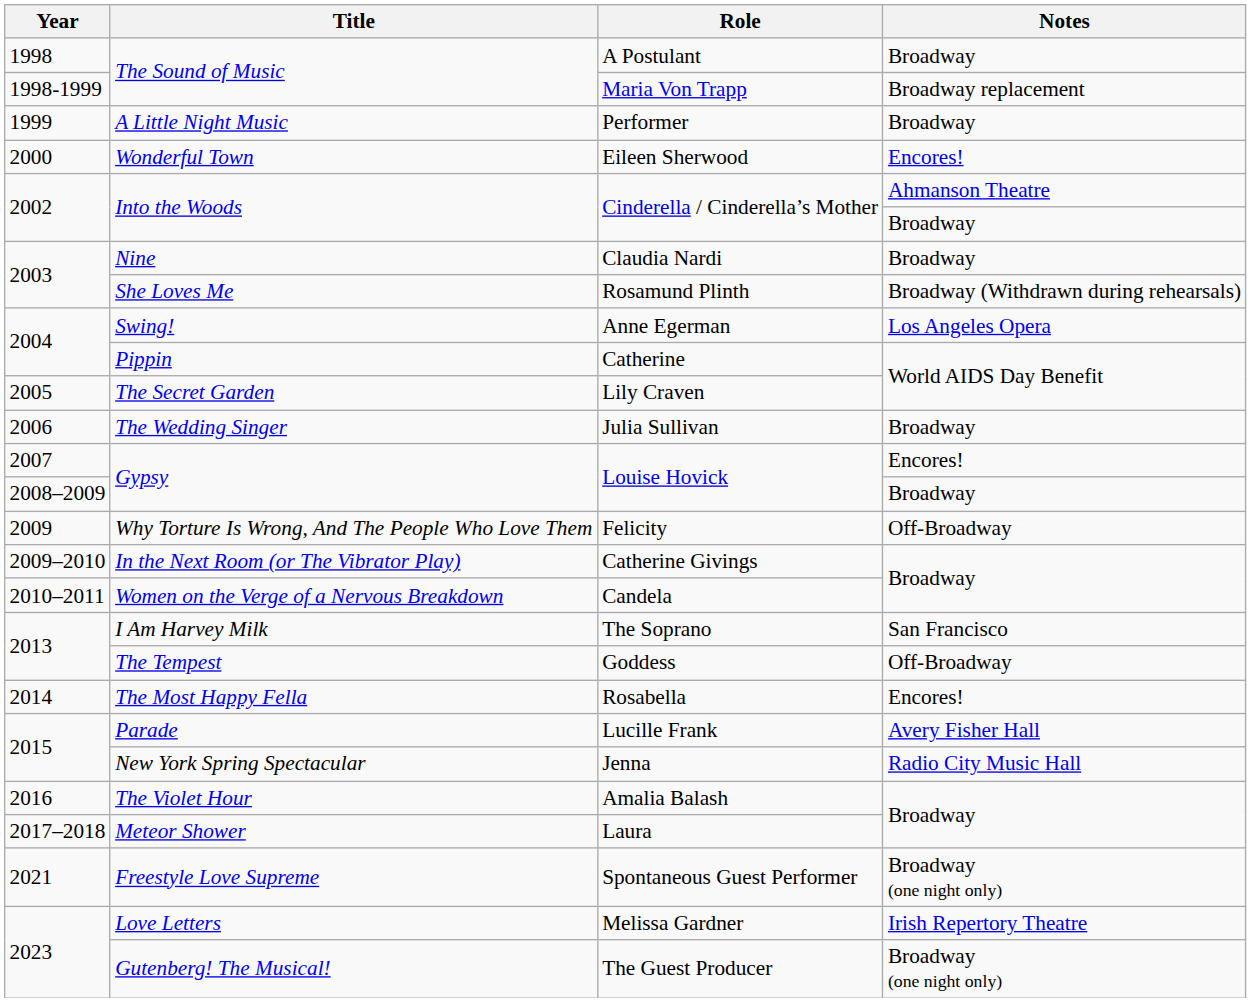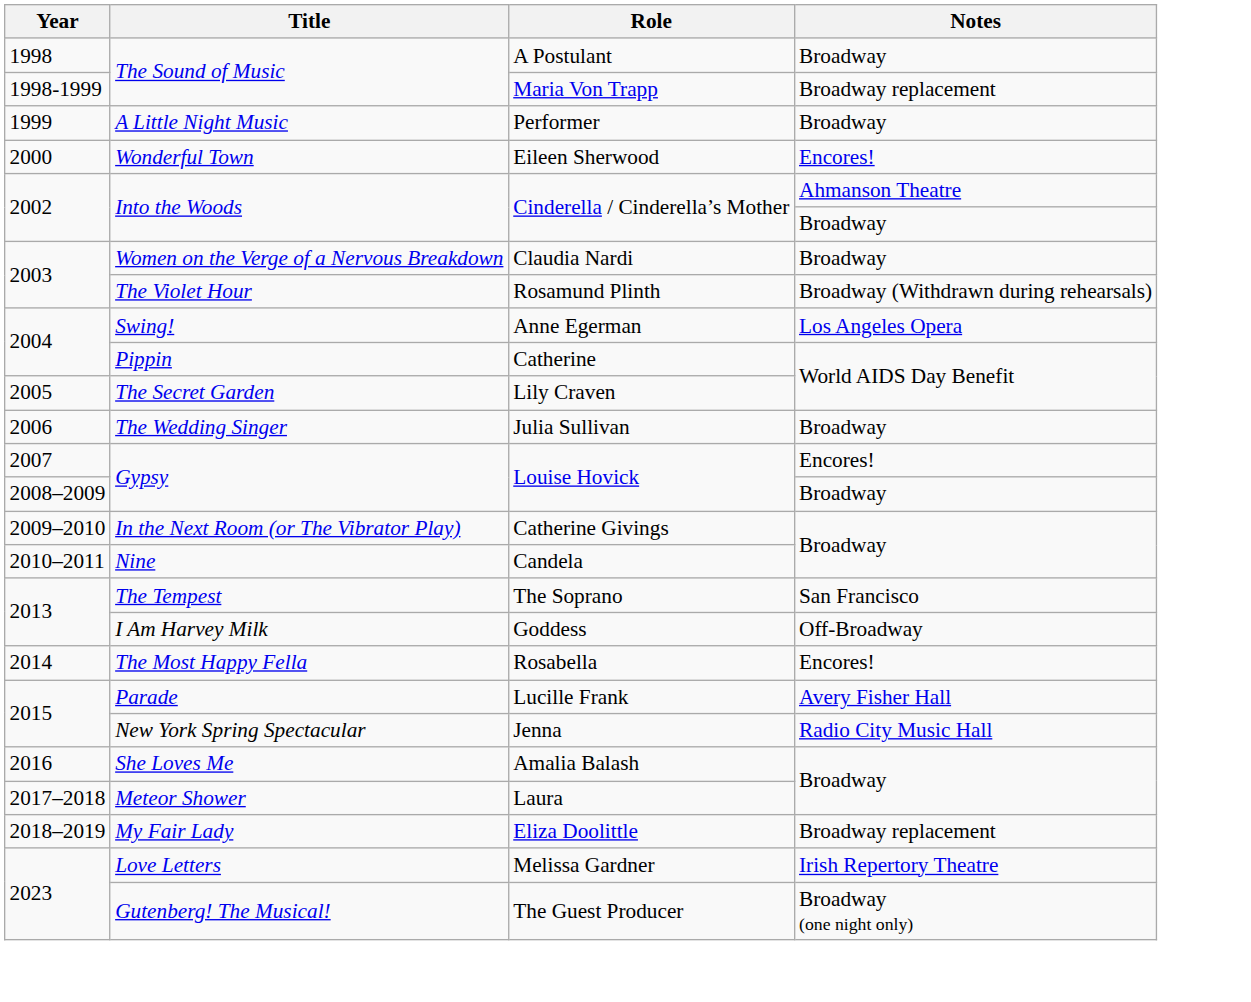 <table class="wikitable sortable">
 <tr>
 <th>Year</th>
 <th>Title</th>
 <th>Role</th>
 <th class="unsortable">Notes</th>
 </tr>
 <tr>
 <td>1998</td>
 <td rowspan="2"><em><a href='#'>The Sound of Music</a></em></td>
 <td>A Postulant</td>
 <td>Broadway</td>
 </tr>
 <tr>
 <td>1998-1999</td>
 <td><a href='#'>Maria Von Trapp</a></td>
 <td>Broadway replacement</td>
 </tr>
 <tr>
 <td>1999</td>
 <td><em><a href='#'>A Little Night Music</a></em></td>
 <td>Performer</td>
 <td>Broadway</td>
 </tr>
 <tr>
 <td>2000</td>
 <td><em><a href='#'>Wonderful Town</a></em></td>
 <td>Eileen Sherwood</td>
 <td><a href='#'>Encores!</a></td>
 </tr>
 <tr>
 <td rowspan="2">2002</td>
 <td rowspan="2"><em><a href='#'>Into the Woods</a></em></td>
 <td rowspan="2"><a href='#'>Cinderella</a> / Cinderella’s Mother</td>
 <td><a href='#'>Ahmanson Theatre</a></td>
 </tr>
 <tr>
 <td>Broadway</td>
 </tr>
 <tr>
 <td rowspan="2">2003</td>
-<td><em><a href='#'>Nine</a></em></td>
+<td><em><a href='#'>Women on the Verge of a Nervous Breakdown</a></em></td>
 <td>Claudia Nardi</td>
 <td>Broadway</td>
 </tr>
 <tr>
-<td><em><a href='#'>She Loves Me</a></em></td>
+<td><em><a href='#'>The Violet Hour</a></em></td>
 <td>Rosamund Plinth</td>
 <td>Broadway (Withdrawn during rehearsals)</td>
 </tr>
 <tr>
 <td rowspan="2">2004</td>
 <td><em><a href='#'>Swing!</a></em></td>
 <td>Anne Egerman</td>
 <td><a href='#'>Los Angeles Opera</a></td>
 </tr>
 <tr>
 <td><em><a href='#'>Pippin</a></em></td>
 <td>Catherine</td>
 <td rowspan="2">World AIDS Day Benefit</td>
 </tr>
 <tr>
 <td>2005</td>
 <td><em><a href='#'>The Secret Garden</a></em></td>
 <td>Lily Craven</td>
 </tr>
 <tr>
 <td>2006</td>
 <td><em><a href='#'>The Wedding Singer</a></em></td>
 <td>Julia Sullivan</td>
 <td>Broadway</td>
 </tr>
 <tr>
 <td>2007</td>
 <td rowspan="2"><em><a href='#'>Gypsy</a></em></td>
 <td rowspan="2"><a href='#'>Louise Hovick</a></td>
 <td>Encores!</td>
 </tr>
 <tr>
 <td>2008–2009</td>
 <td>Broadway</td>
 </tr>
 <tr>
-<td>2009</td>
-<td><em>Why Torture Is Wrong, And The People Who Love Them</em></td>
-<td>Felicity</td>
-<td>Off-Broadway</td>
-</tr>
-<tr>
 <td>2009–2010</td>
 <td><em><a href='#'>In the Next Room (or The Vibrator Play)</a></em></td>
 <td>Catherine Givings</td>
 <td rowspan="2">Broadway</td>
 </tr>
 <tr>
 <td>2010–2011</td>
-<td><em><a href='#'>Women on the Verge of a Nervous Breakdown</a></em></td>
+<td><em><a href='#'>Nine</a></em></td>
 <td>Candela</td>
 </tr>
 <tr>
 <td rowspan="2">2013</td>
-<td><em>I Am Harvey Milk</em></td>
+<td><em><a href='#'>The Tempest</a></em></td>
 <td>The Soprano</td>
 <td>San Francisco</td>
 </tr>
 <tr>
-<td><em><a href='#'>The Tempest</a></em></td>
+<td><em>I Am Harvey Milk</em></td>
 <td>Goddess</td>
 <td>Off-Broadway</td>
 </tr>
 <tr>
 <td>2014</td>
 <td><em><a href='#'>The Most Happy Fella</a></em></td>
 <td>Rosabella</td>
 <td>Encores!</td>
 </tr>
 <tr>
 <td rowspan="2">2015</td>
 <td><em><a href='#'>Parade</a></em></td>
 <td>Lucille Frank</td>
 <td><a href='#'>Avery Fisher Hall</a></td>
 </tr>
 <tr>
 <td><em>New York Spring Spectacular</em></td>
 <td>Jenna</td>
 <td><a href='#'>Radio City Music Hall</a></td>
 </tr>
 <tr>
 <td>2016</td>
-<td><em><a href='#'>The Violet Hour</a></em></td>
+<td><em><a href='#'>She Loves Me</a></em></td>
 <td>Amalia Balash</td>
 <td rowspan="2">Broadway</td>
 </tr>
 <tr>
 <td>2017–2018</td>
 <td><em><a href='#'>Meteor Shower</a></em></td>
 <td>Laura</td>
 </tr>
 <tr>
-<td>2021</td>
-<td><em><a href='#'>Freestyle Love Supreme</a></em></td>
-<td>Spontaneous Guest Performer</td>
-<td>Broadway<br> <small>(one night only)</small></td>
+<td>2018–2019</td>
+<td><em><a href='#'>My Fair Lady</a></em></td>
+<td><a href='#'>Eliza Doolittle</a></td>
+<td>Broadway replacement</td>
 </tr>
 <tr>
 <td rowspan="2">2023</td>
 <td><em><a href='#'>Love Letters</a></em></td>
 <td>Melissa Gardner</td>
 <td><a href='#'>Irish Repertory Theatre</a></td>
 </tr>
 <tr>
 <td><em><a href='#'>Gutenberg! The Musical!</a></em></td>
 <td>The Guest Producer</td>
 <td>Broadway<br> <small>(one night only)</small></td>
 </tr>
 </table>
